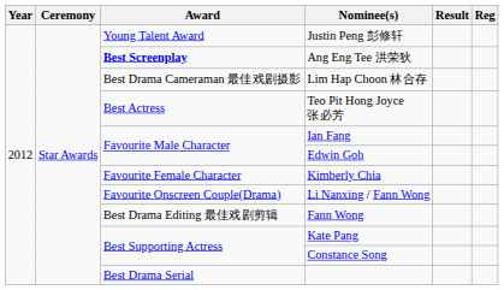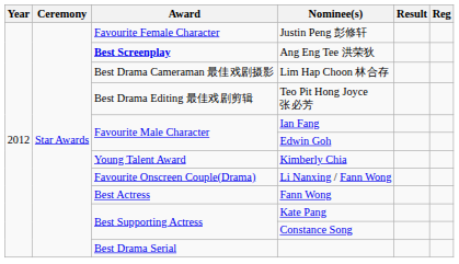 <table class="wikitable">
 <tr>
 <th>Year</th>
 <th>Ceremony</th>
 <th>Award</th>
 <th>Nominee(s)</th>
 <th>Result</th>
 <th>Reg</th>
 </tr>
 <tr>
 <td rowspan="12">2012</td>
 <td rowspan="12"><a href='#'>Star Awards</a></td>
-<td><a href='#'>Young Talent Award</a></td>
+<td><a href='#'>Favourite Female Character</a></td>
 <td>Justin Peng 彭修轩</td>
 <td></td>
 <td></td>
 </tr>
 <tr>
 <td><strong><a href='#'>Best Screenplay</a></strong></td>
 <td>Ang Eng Tee 洪荣狄</td>
 <td></td>
 <td></td>
 </tr>
 <tr>
 <td>Best Drama Cameraman 最佳戏剧摄影</td>
 <td>Lim Hap Choon 林合存</td>
 <td></td>
 <td></td>
 </tr>
 <tr>
-<td><a href='#'>Best Actress</a></td>
+<td>Best Drama Editing 最佳戏剧剪辑</td>
 <td>Teo Pit Hong Joyce<br>张必芳</td>
 <td></td>
 <td></td>
 </tr>
 <tr>
 <td rowspan ="2"><a href='#'>Favourite Male Character</a></td>
 <td><a href='#'>Ian Fang</a></td>
 <td></td>
 <td></td>
 </tr>
 <tr>
 <td><a href='#'>Edwin Goh</a></td>
 <td></td>
 <td></td>
 </tr>
 <tr>
-<td><a href='#'>Favourite Female Character</a></td>
+<td><a href='#'>Young Talent Award</a></td>
 <td><a href='#'>Kimberly Chia</a></td>
 <td></td>
 <td></td>
 </tr>
 <tr>
 <td><a href='#'>Favourite Onscreen Couple(Drama)</a></td>
 <td><a href='#'>Li Nanxing</a> / <a href='#'>Fann Wong</a></td>
 <td></td>
 <td></td>
 </tr>
 <tr>
-<td>Best Drama Editing 最佳戏剧剪辑</td>
+<td><a href='#'>Best Actress</a></td>
 <td><a href='#'>Fann Wong</a></td>
 <td></td>
 <td></td>
 </tr>
 <tr>
 <td rowspan="2"><a href='#'>Best Supporting Actress</a></td>
 <td><a href='#'>Kate Pang</a></td>
 <td></td>
 <td></td>
 </tr>
 <tr>
 <td><a href='#'>Constance Song</a></td>
 <td></td>
 <td></td>
 </tr>
 <tr>
 <td><a href='#'>Best Drama Serial</a></td>
 <td></td>
 <td></td>
 <td></td>
 </tr>
 </table>
